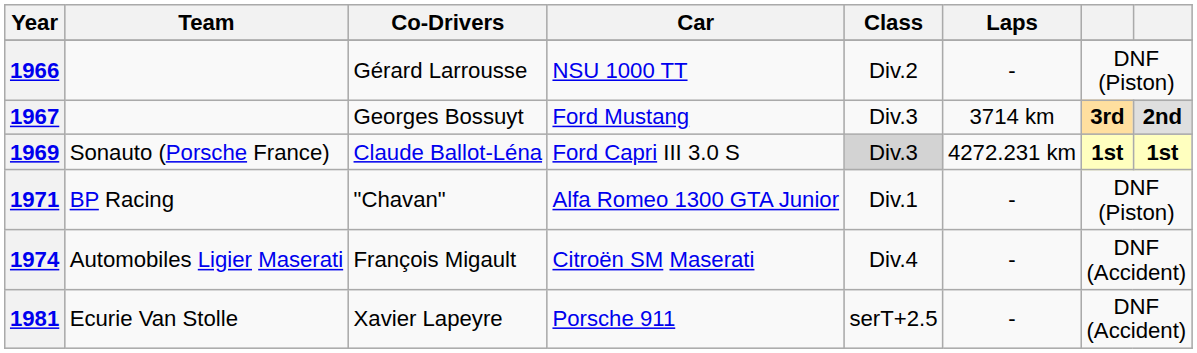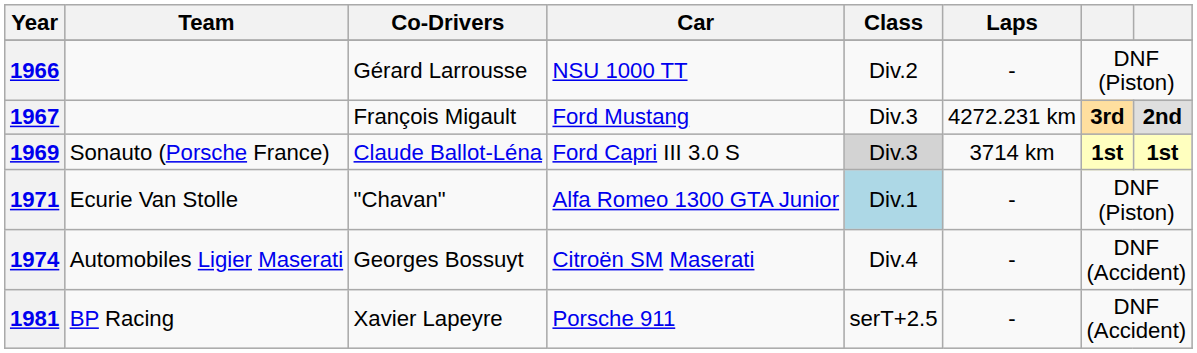 <table class="wikitable" style="text-align:center; font-size:90%">
 <tr>
 <th>Year</th>
 <th>Team</th>
 <th>Co-Drivers</th>
 <th>Car</th>
 <th>Class</th>
 <th>Laps</th>
 <th></th>
 <th></th>
 </tr>
 <tr>
 </tr>
 <tr>
 <th><a href='#'>1966</a></th>
 <td align=left></td>
 <td align=left> Gérard Larrousse</td>
 <td align=left><a href='#'>NSU 1000 TT</a></td>
 <td>Div.2</td>
 <td>-</td>
 <td colspan=2>DNF<br>(Piston)</td>
 </tr>
 <tr>
 <th><a href='#'>1967</a></th>
 <td align=left></td>
-<td align=left> Georges Bossuyt</td>
+<td align=left> François Migault</td>
 <td align=left><a href='#'>Ford Mustang</a></td>
 <td>Div.3</td>
-<td>3714 km</td>
+<td>4272.231 km</td>
 <td style="background:#ffdf9f;"><strong>3rd</strong></td>
 <td style="background:#dfdfdf;"><strong>2nd</strong></td>
 </tr>
 <tr>
 <th><a href='#'>1969</a></th>
 <td align=left> Sonauto (<a href='#'>Porsche</a> France)</td>
 <td align=left> <a href='#'>Claude Ballot-Léna</a></td>
 <td align=left><a href='#'>Ford Capri</a> III 3.0 S</td>
 <td style="background: lightgrey;">Div.3</td>
-<td>4272.231 km</td>
+<td>3714 km</td>
 <td style="background:#ffffbf;"><strong>1st</strong></td>
 <td style="background:#ffffbf;"><strong>1st</strong></td>
 </tr>
 <tr>
 <th><a href='#'>1971</a></th>
-<td align=left><a href='#'>BP</a> Racing</td>
+<td align=left>Ecurie Van Stolle</td>
 <td align=left> "Chavan"</td>
 <td align=left><a href='#'>Alfa Romeo 1300 GTA Junior</a></td>
-<td>Div.1</td>
+<td style="background: lightblue;">Div.1</td>
 <td>-</td>
 <td colspan=2>DNF<br>(Piston)</td>
 </tr>
 <tr>
 <th><a href='#'>1974</a></th>
 <td align=left> Automobiles <a href='#'>Ligier</a> <a href='#'>Maserati</a></td>
-<td align=left> François Migault</td>
+<td align=left> Georges Bossuyt</td>
 <td align=left><a href='#'>Citroën SM</a> <a href='#'>Maserati</a></td>
 <td>Div.4</td>
 <td>-</td>
 <td colspan=2>DNF<br>(Accident)</td>
 </tr>
 <tr>
 <th><a href='#'>1981</a></th>
-<td align=left>Ecurie Van Stolle</td>
+<td align=left><a href='#'>BP</a> Racing</td>
 <td align=left> Xavier Lapeyre</td>
 <td align=left><a href='#'>Porsche 911</a></td>
 <td>serT+2.5</td>
 <td>-</td>
 <td colspan=2>DNF<br>(Accident)</td>
 </tr>
 </table>
